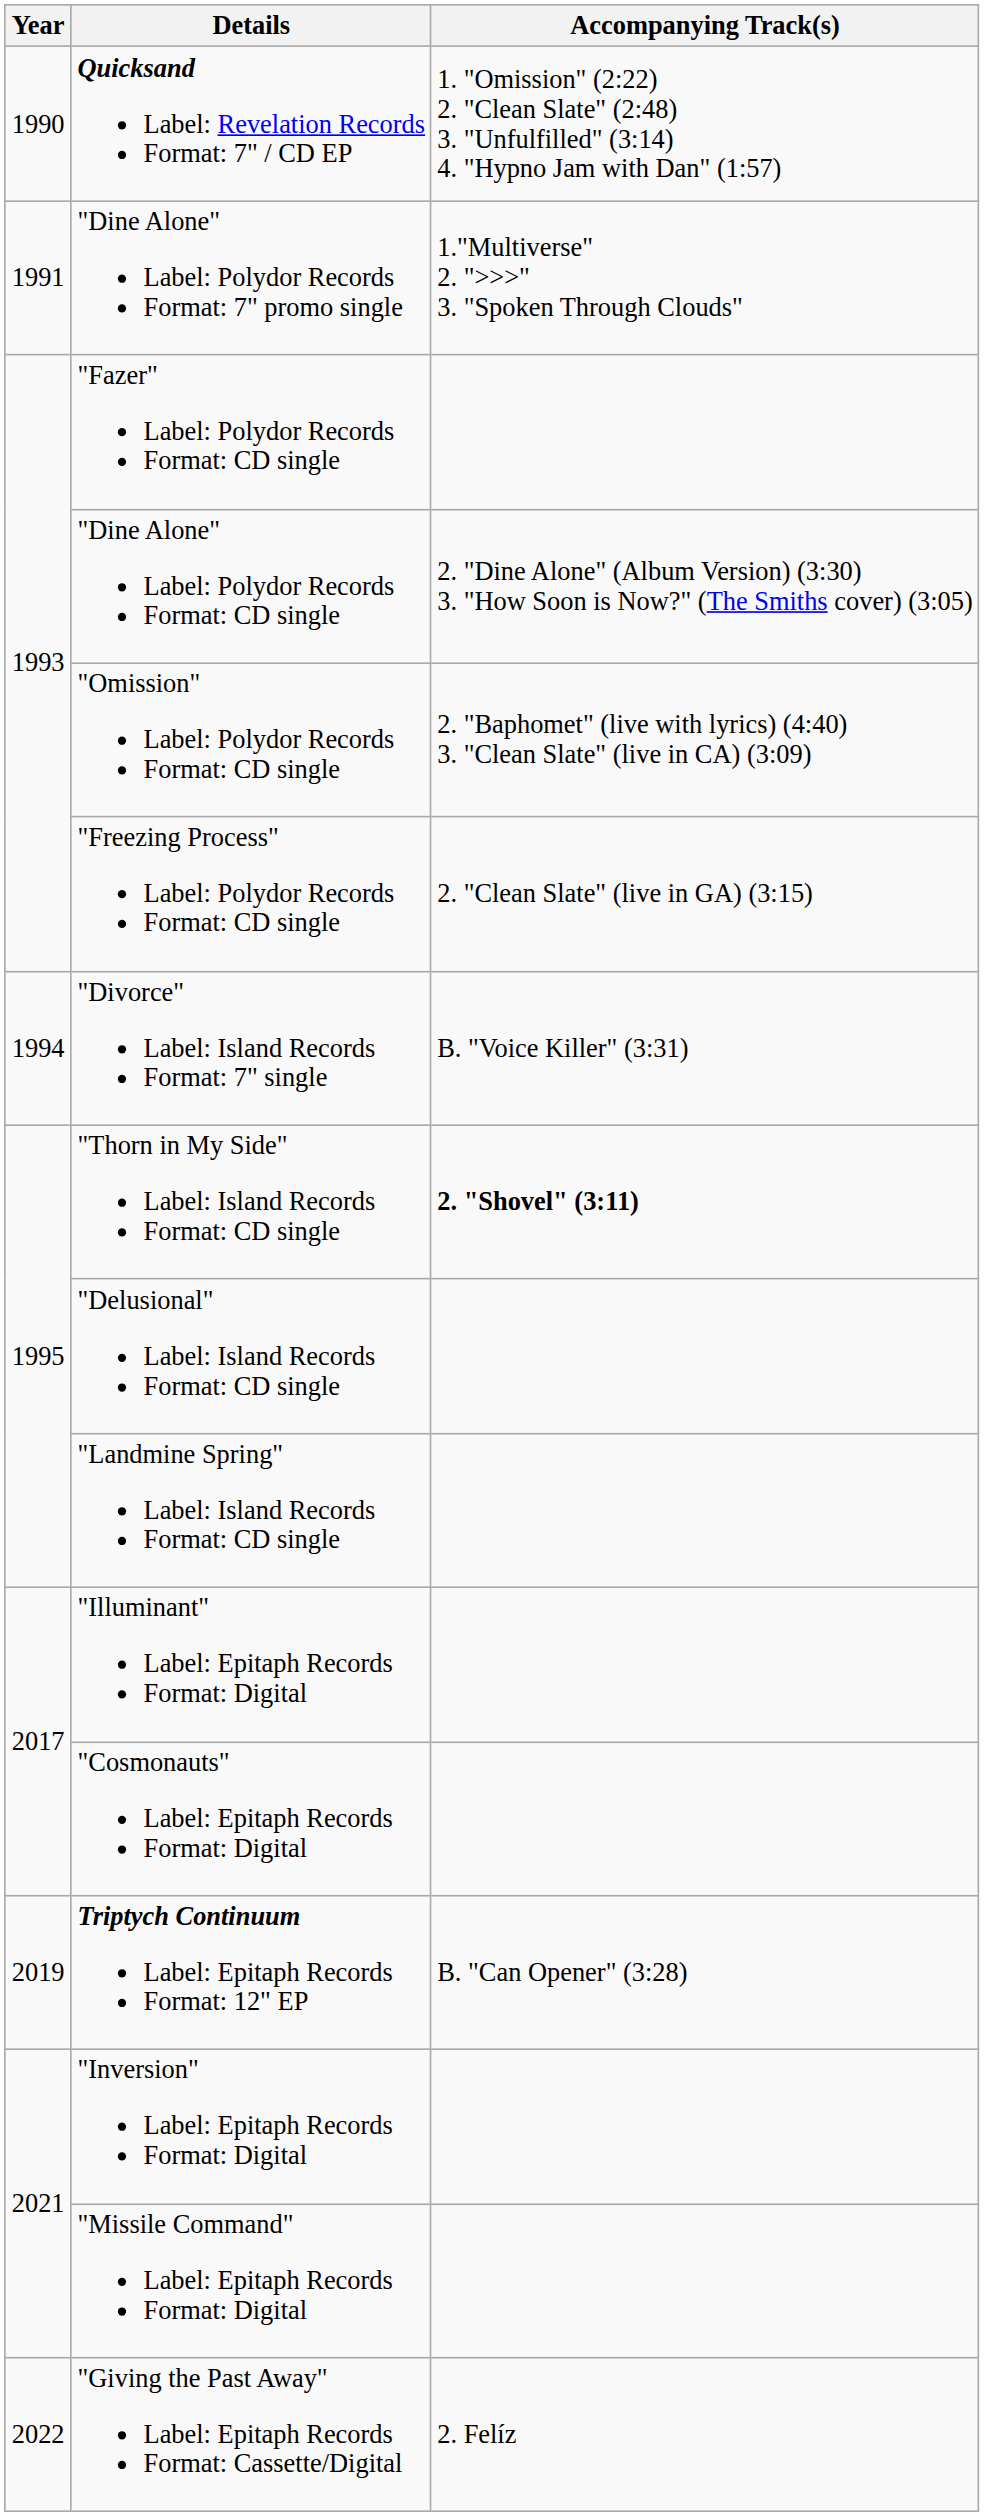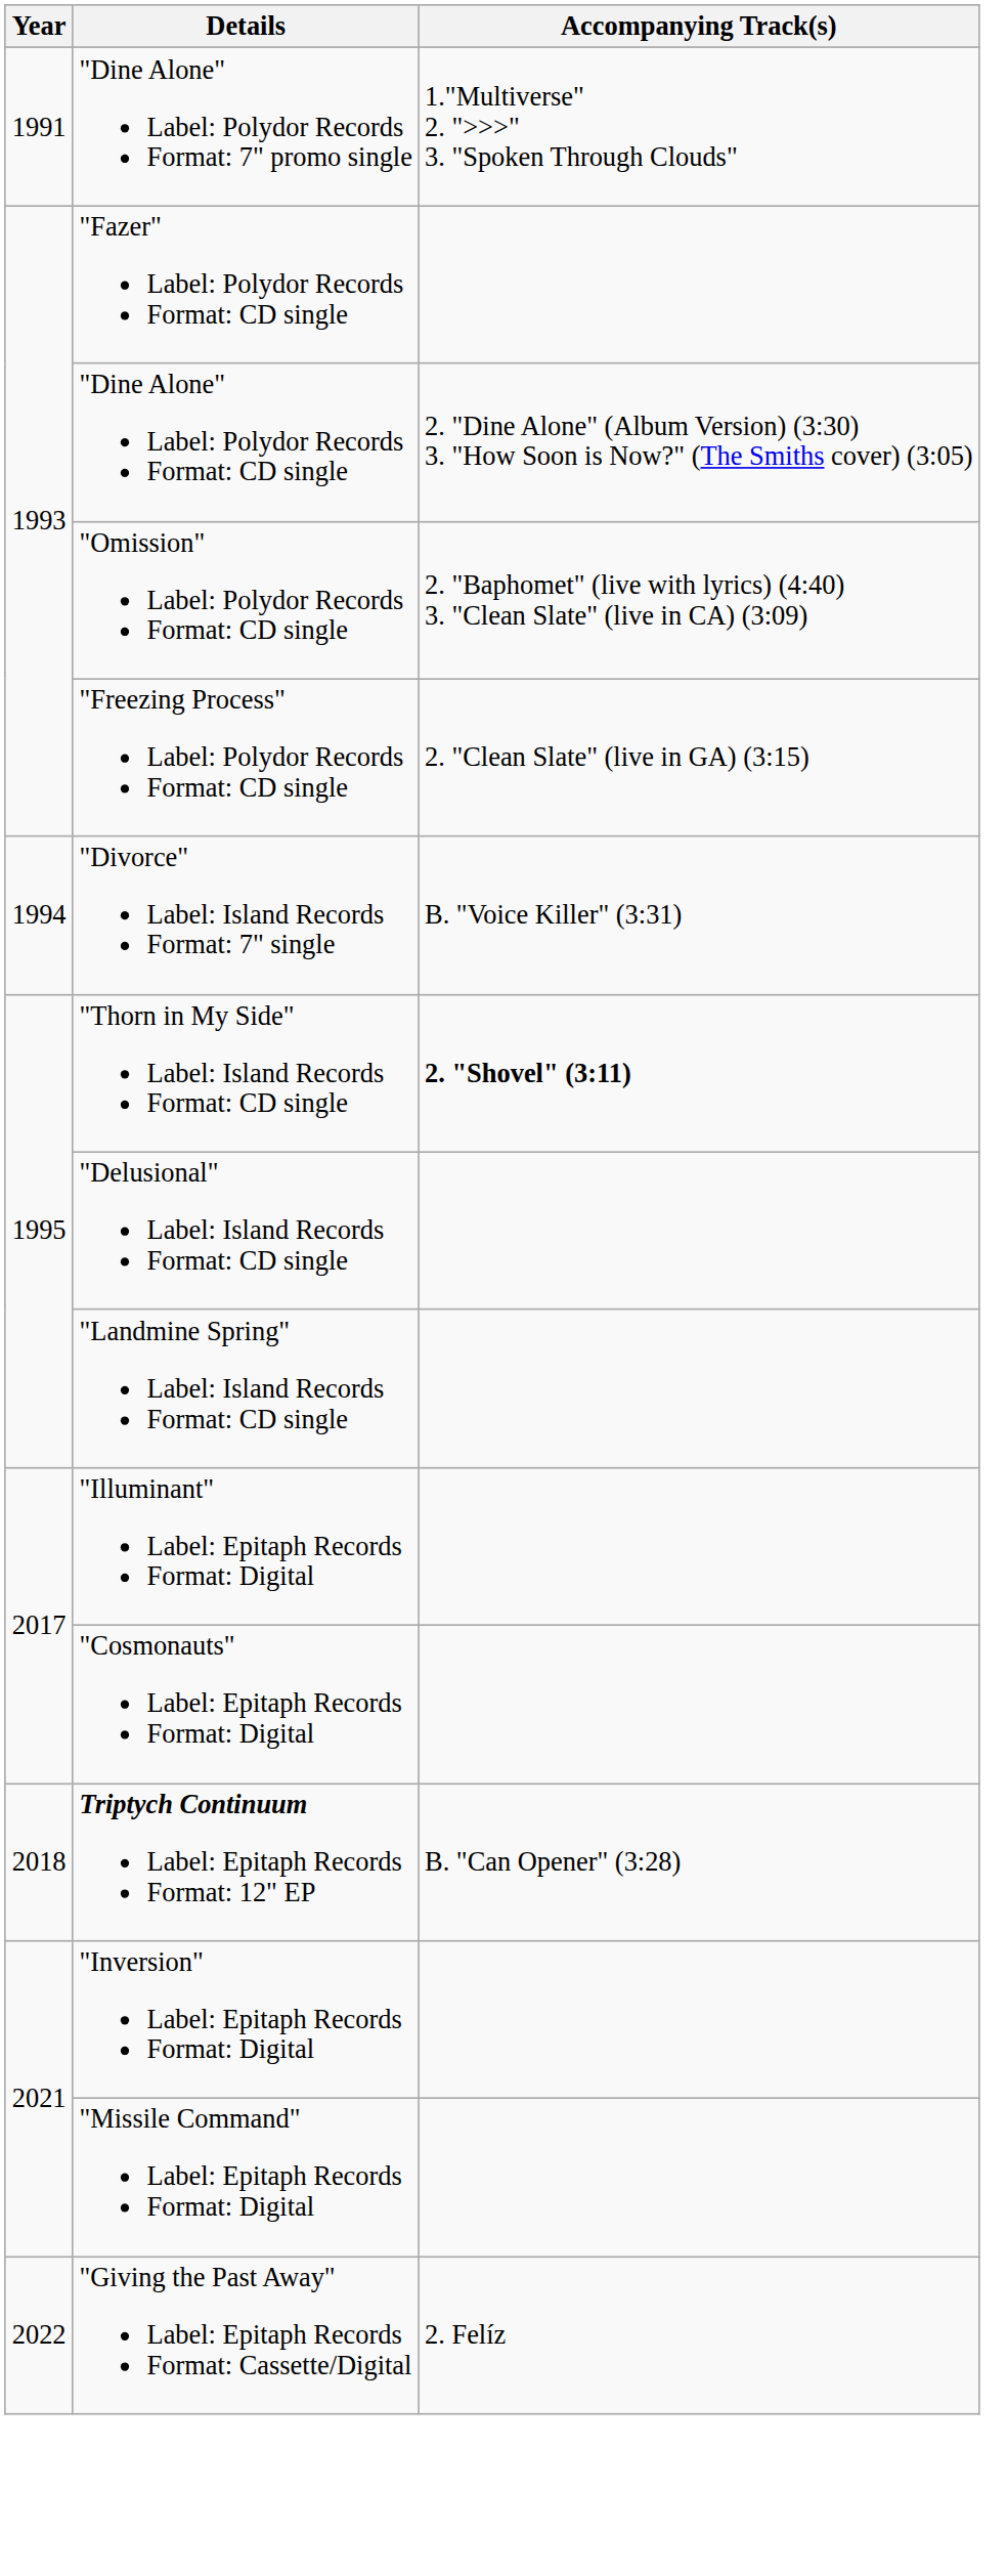 <table class="wikitable">
 <tr>
 <th width="33">Year</th>
 <th>Details</th>
 <th>Accompanying Track(s)</th>
-</tr>
-<tr>
-<td align="center">1990</td>
-<td><strong><em>Quicksand</em></strong><br><ul><li>Label: <a href='#'>Revelation Records</a></li><li>Format: 7" / CD EP</li></ul></td>
-<td>1. "Omission" (2:22)<br>2. "Clean Slate" (2:48)<br>3. "Unfulfilled" (3:14)<br>4. "Hypno Jam with Dan" (1:57)</td>
 </tr>
 <tr>
 <td align="center">1991</td>
 <td>"Dine Alone"<br><ul><li>Label: Polydor Records</li><li>Format: 7" promo single</li></ul></td>
 <td>1."Multiverse"<br>2. ">>>"<br>3. "Spoken Through Clouds"</td>
 </tr>
 <tr>
 <td align="center" rowspan="4">1993</td>
 <td>"Fazer"<br><ul><li>Label: Polydor Records</li><li>Format: CD single</li></ul></td>
 <td></td>
 </tr>
 <tr>
 <td>"Dine Alone"<br><ul><li>Label: Polydor Records</li><li>Format: CD single</li></ul></td>
 <td>2. "Dine Alone" (Album Version) (3:30)<br>3. "How Soon is Now?" (<a href='#'>The Smiths</a> cover) (3:05)</td>
 </tr>
 <tr>
 <td>"Omission"<br><ul><li>Label: Polydor Records</li><li>Format: CD single</li></ul></td>
 <td>2. "Baphomet" (live with lyrics) (4:40)<br>3. "Clean Slate" (live in CA) (3:09)</td>
 </tr>
 <tr>
 <td>"Freezing Process"<br><ul><li>Label: Polydor Records</li><li>Format: CD single</li></ul></td>
 <td>2. "Clean Slate" (live in GA) (3:15)</td>
 </tr>
 <tr>
 <td align="center">1994</td>
 <td>"Divorce"<br><ul><li>Label: Island Records</li><li>Format: 7" single</li></ul></td>
 <td>B. "Voice Killer" (3:31)</td>
 </tr>
 <tr>
 <td align="center" rowspan="3">1995</td>
 <td>"Thorn in My Side"<br><ul><li>Label: Island Records</li><li>Format: CD single</li></ul></td>
 <td><strong>2. "Shovel" (3:11)</strong></td>
 </tr>
 <tr>
 <td>"Delusional"<br><ul><li>Label: Island Records</li><li>Format: CD single</li></ul></td>
 <td></td>
 </tr>
 <tr>
 <td>"Landmine Spring"<br><ul><li>Label: Island Records</li><li>Format: CD single</li></ul></td>
 <td></td>
 </tr>
 <tr>
 <td align="center" rowspan="2">2017</td>
 <td>"Illuminant"<br><ul><li>Label: Epitaph Records</li><li>Format: Digital</li></ul></td>
 <td></td>
 </tr>
 <tr>
 <td>"Cosmonauts"<br><ul><li>Label: Epitaph Records</li><li>Format: Digital</li></ul></td>
 <td></td>
 </tr>
 <tr>
-<td align="center">2019</td>
+<td align="center">2018</td>
 <td><strong><em>Triptych Continuum</em></strong><br><ul><li>Label: Epitaph Records</li><li>Format: 12" EP</li></ul></td>
 <td>B. "Can Opener" (3:28)</td>
 </tr>
 <tr>
 <td align="center" rowspan="2">2021</td>
 <td>"Inversion"<br><ul><li>Label: Epitaph Records</li><li>Format: Digital</li></ul></td>
 <td></td>
 </tr>
 <tr>
 <td>"Missile Command"<br><ul><li>Label: Epitaph Records</li><li>Format: Digital</li></ul></td>
 <td></td>
 </tr>
 <tr>
 <td align="center">2022</td>
 <td>"Giving the Past Away"<br><ul><li>Label: Epitaph Records</li><li>Format: Cassette/Digital</li></ul></td>
 <td>2. Felíz</td>
 </tr>
 </table>
